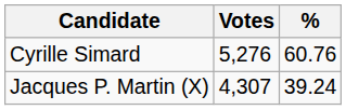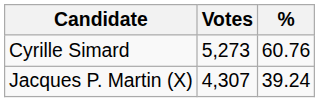 <table class="wikitable">
 <tr>
 <th>Candidate</th>
 <th>Votes</th>
 <th>%</th>
 </tr>
 <tr>
 <td>Cyrille Simard</td>
-<td>5,276</td>
+<td>5,273</td>
 <td>60.76</td>
 </tr>
 <tr>
 <td>Jacques P. Martin (X)</td>
 <td>4,307</td>
 <td>39.24</td>
 </tr>
 </table>
